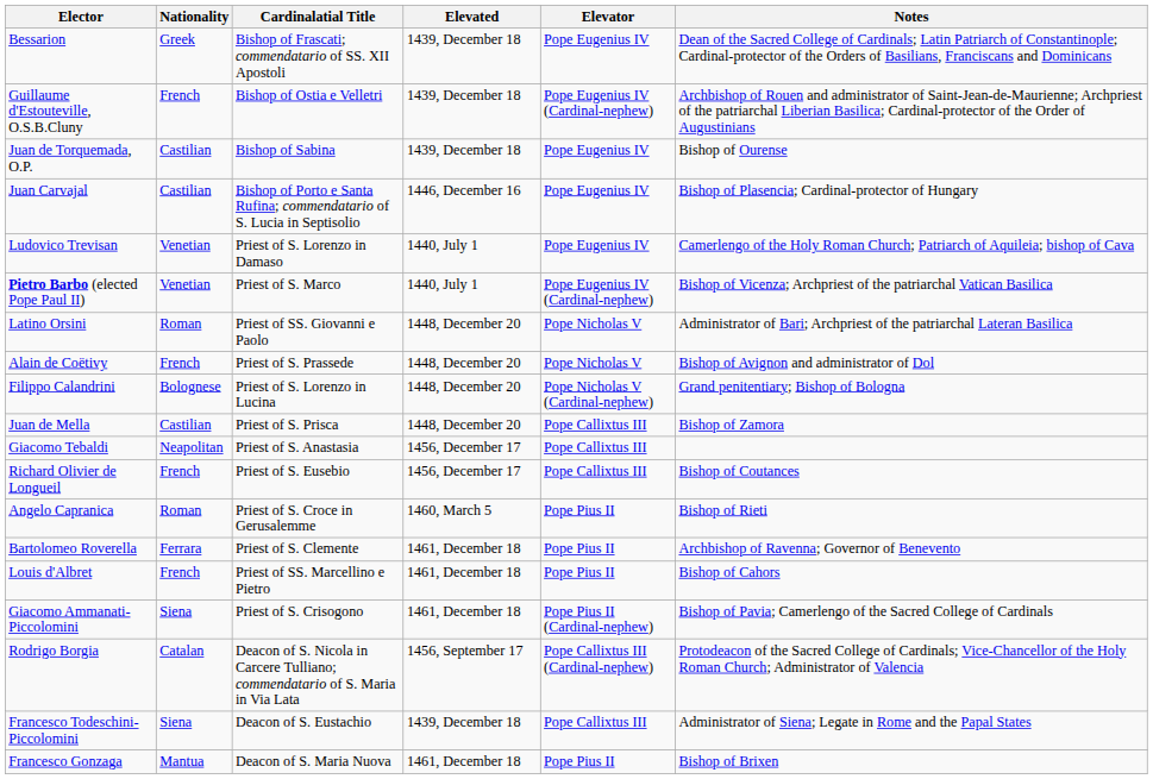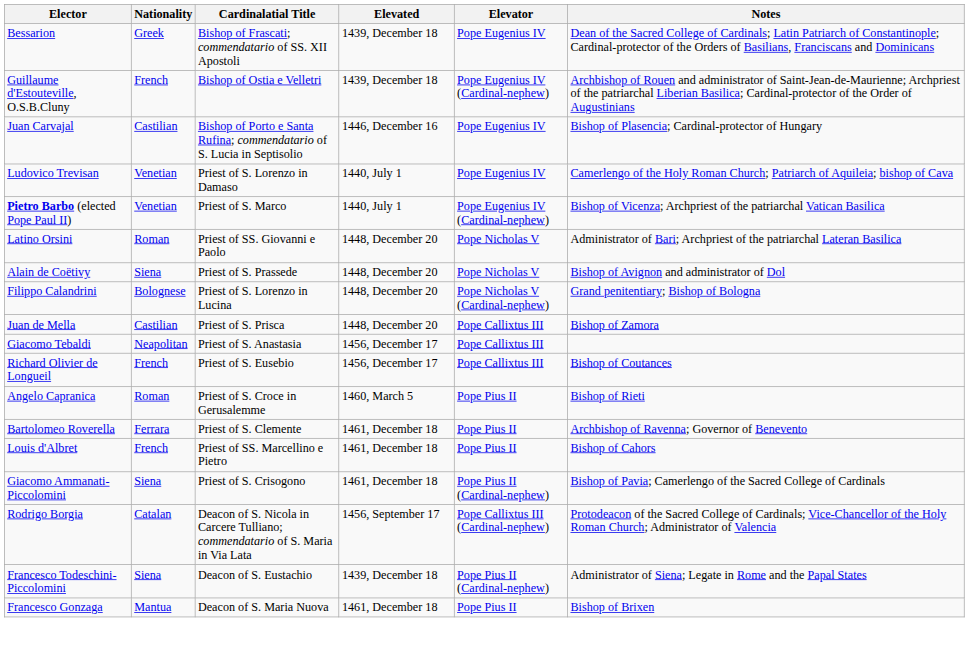 <table class="wikitable sortable" style="width:100%">
 <tr>
 <th width="*">Elector</th>
 <th width="5%">Nationality</th>
 <th width="15%">Cardinalatial Title</th>
 <th width="12%">Elevated</th>
 <th width="*">Elevator</th>
 <th width="*">Notes</th>
 </tr>
 <tr valign="top">
 <td><a href='#'>Bessarion</a></td>
 <td><a href='#'>Greek</a></td>
 <td><a href='#'>Bishop of Frascati</a>; <em>commendatario</em> of SS. XII Apostoli</td>
 <td>1439, December 18</td>
 <td><a href='#'>Pope Eugenius IV</a></td>
 <td><a href='#'>Dean of the Sacred College of Cardinals</a>; <a href='#'>Latin Patriarch of Constantinople</a>; Cardinal-protector of the Orders of <a href='#'>Basilians</a>, <a href='#'>Franciscans</a> and <a href='#'>Dominicans</a></td>
 </tr>
 <tr valign="top">
 <td><a href='#'>Guillaume d'Estouteville</a>, O.S.B.Cluny</td>
 <td><a href='#'>French</a></td>
 <td><a href='#'>Bishop of Ostia e Velletri</a></td>
 <td>1439, December 18</td>
 <td><a href='#'>Pope Eugenius IV</a> (<a href='#'>Cardinal-nephew</a>)</td>
 <td><a href='#'>Archbishop of Rouen</a> and administrator of Saint-Jean-de-Maurienne; Archpriest of the patriarchal <a href='#'>Liberian Basilica</a>; Cardinal-protector of the Order of <a href='#'>Augustinians</a></td>
-</tr>
-<tr valign="top">
-<td><a href='#'>Juan de Torquemada</a>, O.P.</td>
-<td><a href='#'>Castilian</a></td>
-<td><a href='#'>Bishop of Sabina</a></td>
-<td>1439, December 18</td>
-<td><a href='#'>Pope Eugenius IV</a></td>
-<td>Bishop of <a href='#'>Ourense</a></td>
 </tr>
 <tr valign="top">
 <td><a href='#'>Juan Carvajal</a></td>
 <td><a href='#'>Castilian</a></td>
 <td><a href='#'>Bishop of Porto e Santa Rufina</a>; <em>commendatario</em> of S. Lucia in Septisolio</td>
 <td>1446, December 16</td>
 <td><a href='#'>Pope Eugenius IV</a></td>
 <td><a href='#'>Bishop of Plasencia</a>; Cardinal-protector of Hungary</td>
 </tr>
 <tr valign="top">
 <td><a href='#'>Ludovico Trevisan</a></td>
 <td><a href='#'>Venetian</a></td>
 <td>Priest of S. Lorenzo in Damaso</td>
 <td>1440, July 1</td>
 <td><a href='#'>Pope Eugenius IV</a></td>
 <td><a href='#'>Camerlengo of the Holy Roman Church</a>; <a href='#'>Patriarch of Aquileia</a>; <a href='#'>bishop of Cava</a></td>
 </tr>
 <tr valign="top">
 <td><strong><a href='#'>Pietro Barbo</a></strong> (elected <a href='#'>Pope Paul II</a>)</td>
 <td><a href='#'>Venetian</a></td>
 <td>Priest of S. Marco</td>
 <td>1440, July 1</td>
 <td><a href='#'>Pope Eugenius IV</a> (<a href='#'>Cardinal-nephew</a>)</td>
 <td><a href='#'>Bishop of Vicenza</a>; Archpriest of the patriarchal <a href='#'>Vatican Basilica</a></td>
 </tr>
 <tr valign="top">
 <td><a href='#'>Latino Orsini</a></td>
 <td><a href='#'>Roman</a></td>
 <td>Priest of SS. Giovanni e Paolo</td>
 <td>1448, December 20</td>
 <td><a href='#'>Pope Nicholas V</a></td>
 <td>Administrator of <a href='#'>Bari</a>; Archpriest of the patriarchal <a href='#'>Lateran Basilica</a></td>
 </tr>
 <tr valign="top">
 <td><a href='#'>Alain de Coëtivy</a></td>
-<td><a href='#'>French</a></td>
+<td><a href='#'>Siena</a></td>
 <td>Priest of S. Prassede</td>
 <td>1448, December 20</td>
 <td><a href='#'>Pope Nicholas V</a></td>
 <td><a href='#'>Bishop of Avignon</a> and administrator of <a href='#'>Dol</a></td>
 </tr>
 <tr valign="top">
 <td><a href='#'>Filippo Calandrini</a></td>
 <td><a href='#'>Bolognese</a></td>
 <td>Priest of S. Lorenzo in Lucina</td>
 <td>1448, December 20</td>
 <td><a href='#'>Pope Nicholas V</a> (<a href='#'>Cardinal-nephew</a>)</td>
 <td><a href='#'>Grand penitentiary</a>; <a href='#'>Bishop of Bologna</a></td>
 </tr>
 <tr valign="top">
 <td><a href='#'>Juan de Mella</a></td>
 <td><a href='#'>Castilian</a></td>
 <td>Priest of S. Prisca</td>
 <td>1448, December 20</td>
 <td><a href='#'>Pope Callixtus III</a></td>
 <td><a href='#'>Bishop of Zamora</a></td>
 </tr>
 <tr valign="top">
 <td><a href='#'>Giacomo Tebaldi</a></td>
 <td><a href='#'>Neapolitan</a></td>
 <td>Priest of S. Anastasia</td>
 <td>1456, December 17</td>
 <td><a href='#'>Pope Callixtus III</a></td>
 <td></td>
 </tr>
 <tr valign="top">
 <td><a href='#'>Richard Olivier de Longueil</a></td>
 <td><a href='#'>French</a></td>
 <td>Priest of S. Eusebio</td>
 <td>1456, December 17</td>
 <td><a href='#'>Pope Callixtus III</a></td>
 <td><a href='#'>Bishop of Coutances</a></td>
 </tr>
 <tr valign="top">
 <td><a href='#'>Angelo Capranica</a></td>
 <td><a href='#'>Roman</a></td>
 <td>Priest of S. Croce in Gerusalemme</td>
 <td>1460, March 5</td>
 <td><a href='#'>Pope Pius II</a></td>
 <td><a href='#'>Bishop of Rieti</a></td>
 </tr>
 <tr valign="top">
 <td><a href='#'>Bartolomeo Roverella</a></td>
 <td><a href='#'>Ferrara</a></td>
 <td>Priest of S. Clemente</td>
 <td>1461, December 18</td>
 <td><a href='#'>Pope Pius II</a></td>
 <td><a href='#'>Archbishop of Ravenna</a>; Governor of <a href='#'>Benevento</a></td>
 </tr>
 <tr valign="top">
 <td><a href='#'>Louis d'Albret</a></td>
 <td><a href='#'>French</a></td>
 <td>Priest of SS. Marcellino e Pietro</td>
 <td>1461, December 18</td>
 <td><a href='#'>Pope Pius II</a></td>
 <td><a href='#'>Bishop of Cahors</a></td>
 </tr>
 <tr valign="top">
 <td><a href='#'>Giacomo Ammanati-Piccolomini</a></td>
 <td><a href='#'>Siena</a></td>
 <td>Priest of S. Crisogono</td>
 <td>1461, December 18</td>
 <td><a href='#'>Pope Pius II</a> (<a href='#'>Cardinal-nephew</a>)</td>
 <td><a href='#'>Bishop of Pavia</a>; Camerlengo of the Sacred College of Cardinals</td>
 </tr>
 <tr valign="top">
 <td><a href='#'>Rodrigo Borgia</a></td>
 <td><a href='#'>Catalan</a></td>
 <td>Deacon of S. Nicola in Carcere Tulliano; <em>commendatario</em> of S. Maria in Via Lata</td>
 <td>1456, September 17</td>
 <td><a href='#'>Pope Callixtus III</a> (<a href='#'>Cardinal-nephew</a>)</td>
 <td><a href='#'>Protodeacon</a> of the Sacred College of Cardinals; <a href='#'>Vice-Chancellor of the Holy Roman Church</a>; Administrator of <a href='#'>Valencia</a></td>
 </tr>
 <tr valign="top">
 <td><a href='#'>Francesco Todeschini-Piccolomini</a></td>
 <td><a href='#'>Siena</a></td>
 <td>Deacon of S. Eustachio</td>
 <td>1439, December 18</td>
-<td><a href='#'>Pope Callixtus III</a></td>
+<td><a href='#'>Pope Pius II</a> (<a href='#'>Cardinal-nephew</a>)</td>
 <td>Administrator of <a href='#'>Siena</a>; Legate in <a href='#'>Rome</a> and the <a href='#'>Papal States</a></td>
 </tr>
 <tr valign="top">
 <td><a href='#'>Francesco Gonzaga</a></td>
 <td><a href='#'>Mantua</a></td>
 <td>Deacon of S. Maria Nuova</td>
 <td>1461, December 18</td>
 <td><a href='#'>Pope Pius II</a></td>
 <td><a href='#'>Bishop of Brixen</a></td>
 </tr>
 </table>
